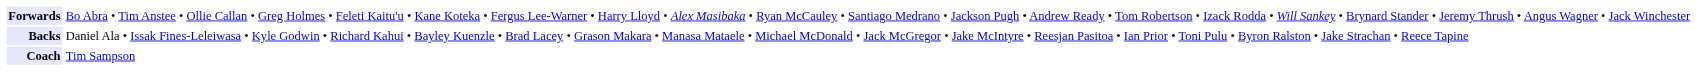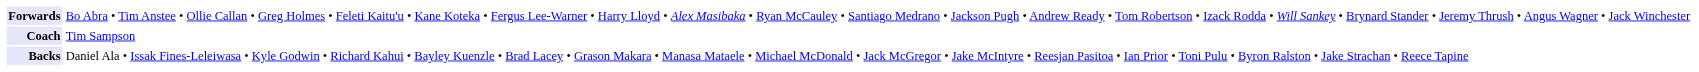 <table cellpadding="2" style="border: 1px solid white; font-size:90%">
 <tr>
 <td style="text-align:right;" bgcolor="lavender"><strong>Forwards</strong></td>
 <td style="text-align:left;"><a href='#'>Bo Abra</a> • <a href='#'>Tim Anstee</a> • <a href='#'>Ollie Callan</a> • <a href='#'>Greg Holmes</a> • <a href='#'>Feleti Kaitu'u</a> • <a href='#'>Kane Koteka</a> • <a href='#'>Fergus Lee-Warner</a> • <a href='#'>Harry Lloyd</a> • <em><a href='#'>Alex Masibaka</a></em> • <a href='#'>Ryan McCauley</a> • <a href='#'>Santiago Medrano</a> • <a href='#'>Jackson Pugh</a> • <a href='#'>Andrew Ready</a> • <a href='#'>Tom Robertson</a> • <a href='#'>Izack Rodda</a> • <em><a href='#'>Will Sankey</a></em> • <a href='#'>Brynard Stander</a> • <a href='#'>Jeremy Thrush</a> • <a href='#'>Angus Wagner</a> • <a href='#'>Jack Winchester</a></td>
 </tr>
 <tr>
+<td style="text-align:right;" bgcolor="lavender"><strong>Coach</strong></td>
+<td style="text-align:left;"><a href='#'>Tim Sampson</a></td>
+</tr>
+<tr>
 <td style="text-align:right;" bgcolor="lavender"><strong>Backs</strong></td>
 <td style="text-align:left;">Daniel Ala • <a href='#'>Issak Fines-Leleiwasa</a> • <a href='#'>Kyle Godwin</a> • <a href='#'>Richard Kahui</a> • <a href='#'>Bayley Kuenzle</a> • <a href='#'>Brad Lacey</a> • <a href='#'>Grason Makara</a> • <a href='#'>Manasa Mataele</a> • <a href='#'>Michael McDonald</a> • <a href='#'>Jack McGregor</a> • <a href='#'>Jake McIntyre</a> • <a href='#'>Reesjan Pasitoa</a> • <a href='#'>Ian Prior</a> • <a href='#'>Toni Pulu</a> • <a href='#'>Byron Ralston</a> • <a href='#'>Jake Strachan</a> • <a href='#'>Reece Tapine</a></td>
 </tr>
-<tr>
-<td style="text-align:right;" bgcolor="lavender"><strong>Coach</strong></td>
-<td style="text-align:left;"><a href='#'>Tim Sampson</a></td>
-</tr>
 </table>
